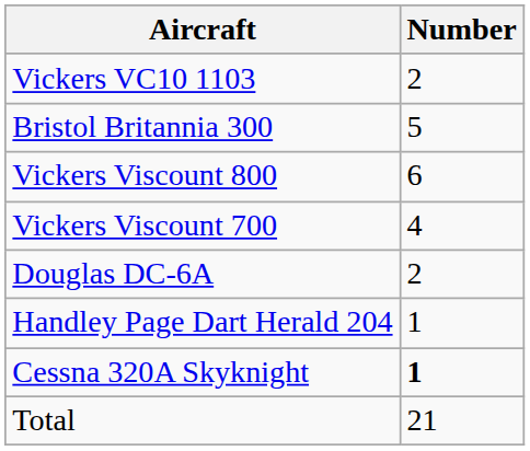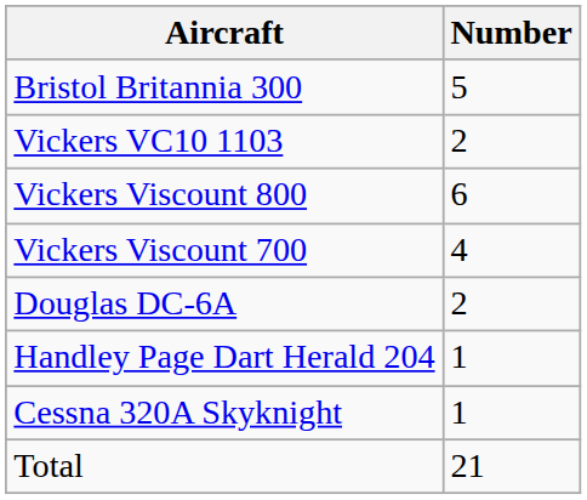 <table class="wikitable">
 <tr>
 <th>Aircraft</th>
 <th>Number</th>
 </tr>
 <tr>
+<td><a href='#'>Bristol Britannia 300</a></td>
+<td>5</td>
+</tr>
+<tr>
 <td><a href='#'>Vickers VC10 1103</a></td>
 <td>2</td>
-</tr>
-<tr>
-<td><a href='#'>Bristol Britannia 300</a></td>
-<td>5</td>
 </tr>
 <tr>
 <td><a href='#'>Vickers Viscount 800</a></td>
 <td>6</td>
 </tr>
 <tr>
 <td><a href='#'>Vickers Viscount 700</a></td>
 <td>4</td>
 </tr>
 <tr>
 <td><a href='#'>Douglas DC-6A</a></td>
 <td>2</td>
 </tr>
 <tr>
 <td><a href='#'>Handley Page Dart Herald 204</a></td>
 <td>1</td>
 </tr>
 <tr>
 <td><a href='#'>Cessna 320A Skyknight</a></td>
-<td><strong>1</strong></td>
+<td>1</td>
 </tr>
 <tr>
 <td>Total</td>
 <td>21</td>
 </tr>
 </table>
